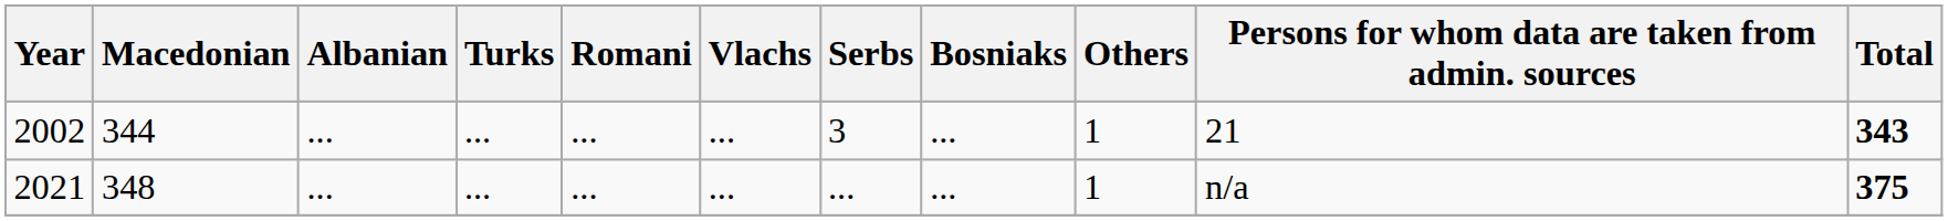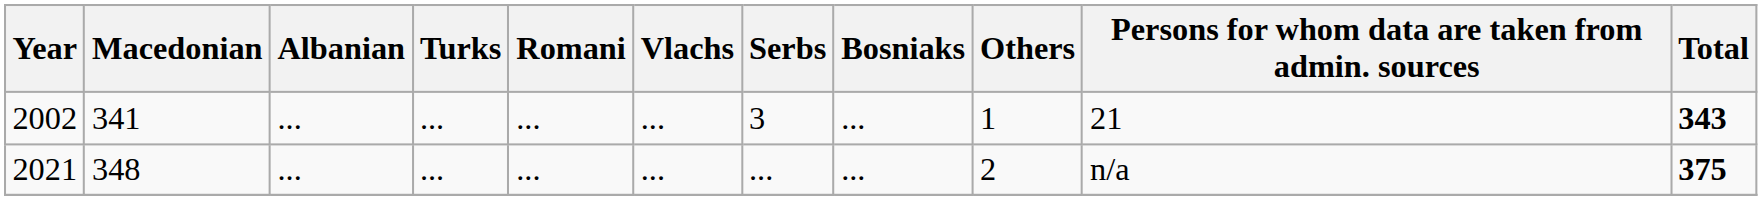 <table class="wikitable">
 <tr>
 <th>Year</th>
 <th>Macedonian</th>
 <th>Albanian</th>
 <th>Turks</th>
 <th>Romani</th>
 <th>Vlachs</th>
 <th>Serbs</th>
 <th>Bosniaks</th>
 <th><abbr>Others</abbr></th>
 <th>Persons for whom data are taken from admin. sources</th>
 <th>Total</th>
 </tr>
 <tr>
 <td>2002</td>
-<td>344</td>
+<td>341</td>
 <td>...</td>
 <td>...</td>
 <td>...</td>
 <td>...</td>
 <td>3</td>
 <td>...</td>
 <td>1</td>
 <td>21</td>
 <td><strong>343</strong></td>
 </tr>
 <tr>
 <td>2021</td>
 <td>348</td>
 <td>...</td>
 <td>...</td>
 <td>...</td>
 <td>...</td>
 <td>...</td>
 <td>...</td>
-<td>1</td>
+<td>2</td>
 <td>n/a</td>
 <td><strong>375</strong></td>
 </tr>
 <tr>
 </tr>
 </table>
